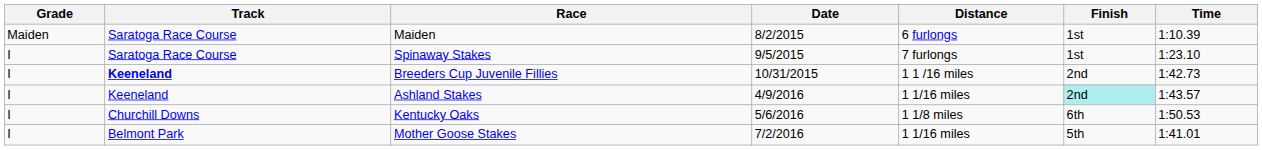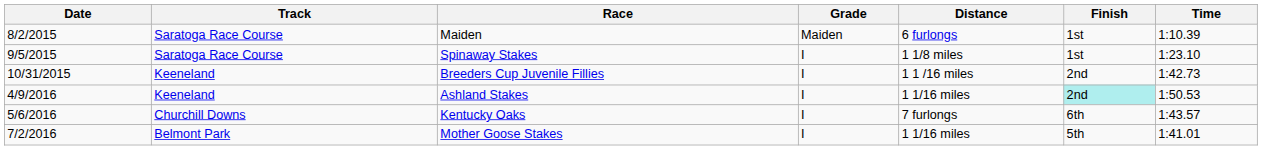 <table class="wikitable sortable" style="width:80%;">
 <tr>
-<th>Grade</th>
+<th>Date</th>
 <th>Track</th>
 <th>Race</th>
-<th>Date</th>
+<th>Grade</th>
 <th>Distance</th>
 <th>Finish</th>
 <th>Time</th>
 </tr>
 <tr>
-<td>Maiden</td>
+<td>8/2/2015</td>
 <td><a href='#'>Saratoga Race Course</a></td>
 <td>Maiden</td>
-<td>8/2/2015</td>
+<td>Maiden</td>
 <td>6 <a href='#'>furlongs</a></td>
 <td>1st</td>
 <td>1:10.39</td>
 </tr>
 <tr>
-<td>I</td>
+<td>9/5/2015</td>
 <td><a href='#'>Saratoga Race Course</a></td>
 <td><a href='#'>Spinaway Stakes</a></td>
-<td>9/5/2015</td>
-<td>7 furlongs</td>
+<td>I</td>
+<td>1 1/8 miles</td>
 <td>1st</td>
 <td>1:23.10</td>
 </tr>
 <tr>
+<td>10/31/2015</td>
+<td><a href='#'>Keeneland</a></td>
+<td><a href='#'>Breeders Cup Juvenile Fillies</a></td>
 <td>I</td>
-<td><strong><a href='#'>Keeneland</a></strong></td>
-<td><a href='#'>Breeders Cup Juvenile Fillies</a></td>
-<td>10/31/2015</td>
 <td>1 1 /16 miles</td>
 <td>2nd</td>
 <td>1:42.73</td>
 </tr>
 <tr>
-<td>I</td>
+<td>4/9/2016</td>
 <td><a href='#'>Keeneland</a></td>
 <td><a href='#'>Ashland Stakes</a></td>
-<td>4/9/2016</td>
+<td>I</td>
 <td>1 1/16 miles</td>
 <td style="background: paleturquoise;">2nd</td>
+<td>1:50.53</td>
+</tr>
+<tr>
+<td>5/6/2016</td>
+<td><a href='#'>Churchill Downs</a></td>
+<td><a href='#'>Kentucky Oaks</a></td>
+<td>I</td>
+<td>7 furlongs</td>
+<td>6th</td>
 <td>1:43.57</td>
 </tr>
 <tr>
-<td>I</td>
-<td><a href='#'>Churchill Downs</a></td>
-<td><a href='#'>Kentucky Oaks</a></td>
-<td>5/6/2016</td>
-<td>1 1/8 miles</td>
-<td>6th</td>
-<td>1:50.53</td>
-</tr>
-<tr>
-<td>I</td>
+<td>7/2/2016</td>
 <td><a href='#'>Belmont Park</a></td>
 <td><a href='#'>Mother Goose Stakes</a></td>
-<td>7/2/2016</td>
+<td>I</td>
 <td>1 1/16 miles</td>
 <td>5th</td>
 <td>1:41.01</td>
 </tr>
 </table>
